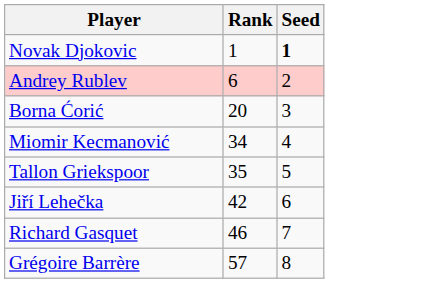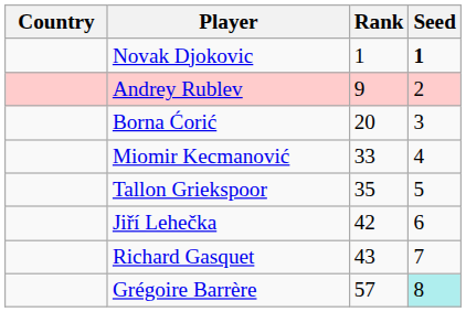 <table class=wikitable>
 <tr>
+<th width="70">Country</th>
 <th width="175">Player</th>
 <th>Rank</th>
 <th>Seed</th>
 </tr>
 <tr>
+<td></td>
 <td><a href='#'>Novak Djokovic</a></td>
 <td>1</td>
 <td><strong>1</strong></td>
 </tr>
 <tr bgcolor=#fcc>
+<td></td>
 <td><a href='#'>Andrey Rublev</a></td>
-<td>6</td>
+<td>9</td>
 <td>2</td>
 </tr>
 <tr>
+<td></td>
 <td><a href='#'>Borna Ćorić</a></td>
 <td>20</td>
 <td>3</td>
 </tr>
 <tr>
+<td></td>
 <td><a href='#'>Miomir Kecmanović</a></td>
-<td>34</td>
+<td>33</td>
 <td>4</td>
 </tr>
 <tr>
+<td></td>
 <td><a href='#'>Tallon Griekspoor</a></td>
 <td>35</td>
 <td>5</td>
 </tr>
 <tr>
+<td></td>
 <td><a href='#'>Jiří Lehečka</a></td>
 <td>42</td>
 <td>6</td>
 </tr>
 <tr>
+<td></td>
 <td><a href='#'>Richard Gasquet</a></td>
-<td>46</td>
+<td>43</td>
 <td>7</td>
 </tr>
 <tr>
+<td></td>
 <td><a href='#'>Grégoire Barrère</a></td>
 <td>57</td>
-<td>8</td>
+<td style="background: paleturquoise;">8</td>
 </tr>
 </table>
